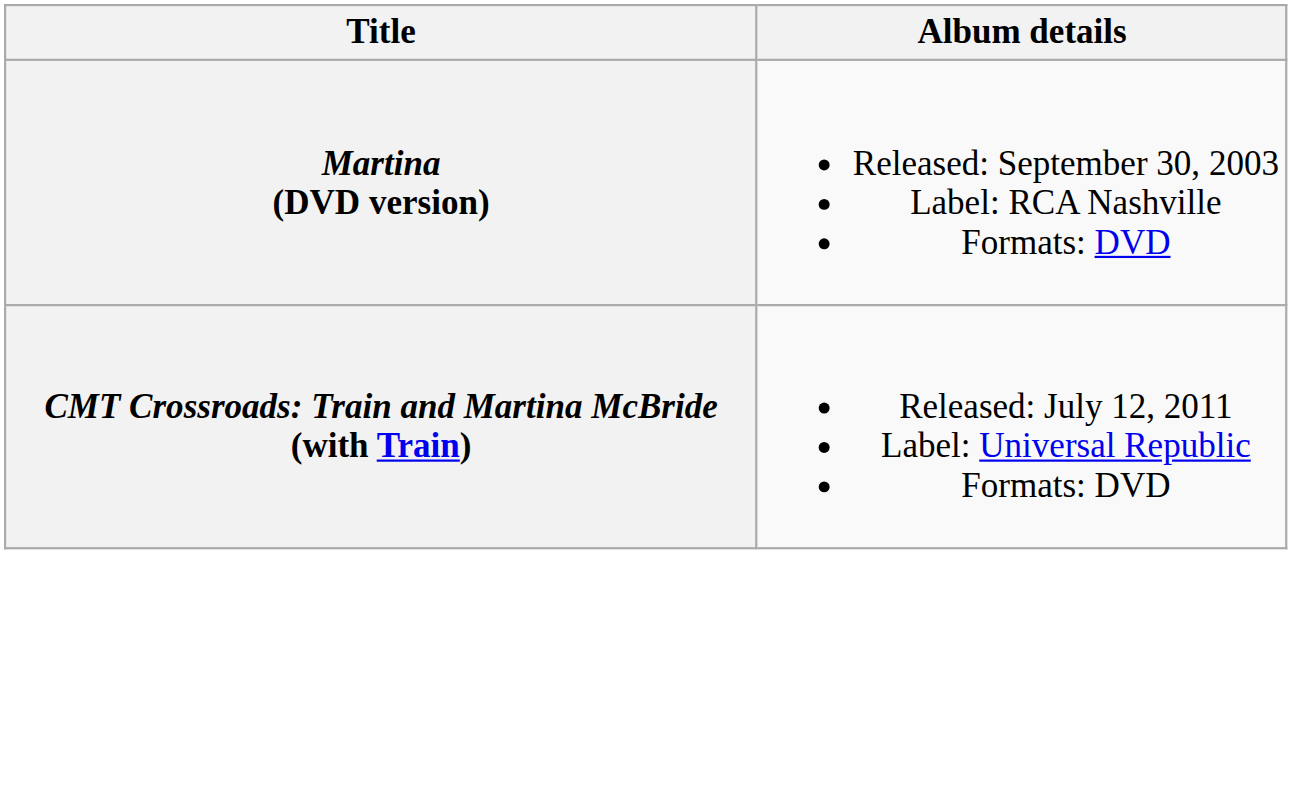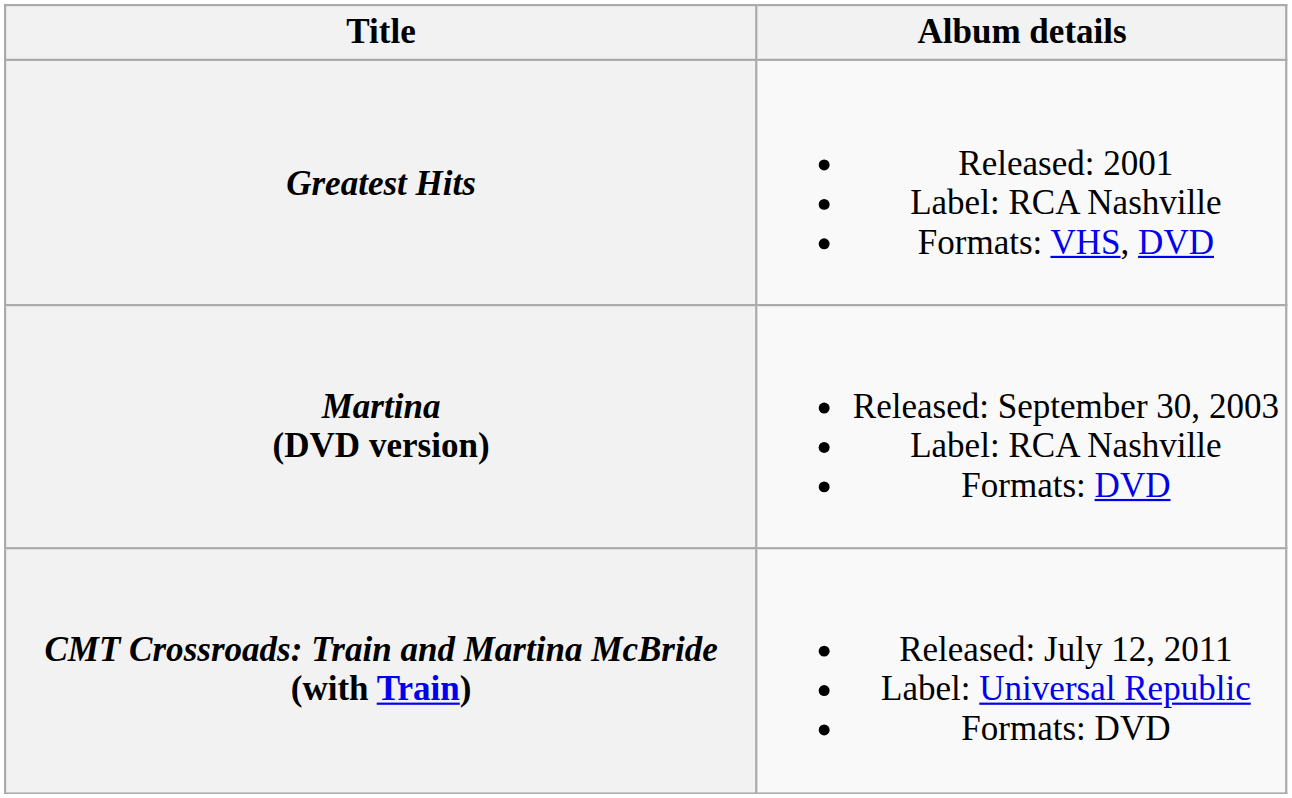 <table class="wikitable plainrowheaders" style="text-align:center;">
 <tr>
 <th scope="col" style="width:21em;">Title</th>
 <th scope="col">Album details</th>
+</tr>
+<tr>
+<th scope="row"><em>Greatest Hits</em><br><span></span></th>
+<td><br><ul><li>Released: 2001</li><li>Label: RCA Nashville</li><li>Formats: <a href='#'>VHS</a>, <a href='#'>DVD</a></li></ul></td>
 </tr>
 <tr>
 <th scope="row"><em>Martina</em><br><span>(DVD version)</span></th>
 <td><br><ul><li>Released: September 30, 2003</li><li>Label: RCA Nashville</li><li>Formats: <a href='#'>DVD</a></li></ul></td>
 </tr>
 <tr>
 <th scope="row"><em>CMT Crossroads: Train and Martina McBride</em><br><span>(with <a href='#'>Train</a>)</span></th>
 <td><br><ul><li>Released: July 12, 2011</li><li>Label: <a href='#'>Universal Republic</a></li><li>Formats: DVD</li></ul></td>
 </tr>
 </table>
